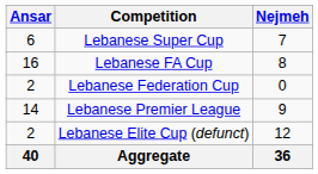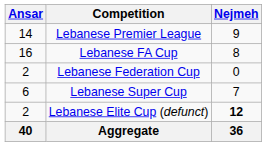 <table class="wikitable" style="width:auto; margin:auto;">
 <tr>
 <th><a href='#'>Ansar</a></th>
 <th>Competition</th>
 <th><a href='#'>Nejmeh</a></th>
 </tr>
 <tr style="text-align:center;">
-<td>6</td>
-<td><a href='#'>Lebanese Super Cup</a></td>
-<td>7</td>
+<td>14</td>
+<td><a href='#'>Lebanese Premier League</a></td>
+<td>9</td>
 </tr>
 <tr style="text-align:center;">
 <td>16</td>
 <td><a href='#'>Lebanese FA Cup</a></td>
 <td>8</td>
 </tr>
 <tr style="text-align:center;">
 <td>2</td>
 <td><a href='#'>Lebanese Federation Cup</a></td>
 <td>0</td>
 </tr>
 <tr style="text-align:center;">
-<td>14</td>
-<td><a href='#'>Lebanese Premier League</a></td>
-<td>9</td>
+<td>6</td>
+<td><a href='#'>Lebanese Super Cup</a></td>
+<td>7</td>
 </tr>
 <tr style="text-align:center;">
 <td>2</td>
 <td><a href='#'>Lebanese Elite Cup</a> (<em>defunct</em>)</td>
-<td>12</td>
+<td><strong>12</strong></td>
 </tr>
 <tr align="center">
 <th>40</th>
 <th><strong>Aggregate</strong></th>
 <th><strong>36</strong></th>
 </tr>
 </table>
